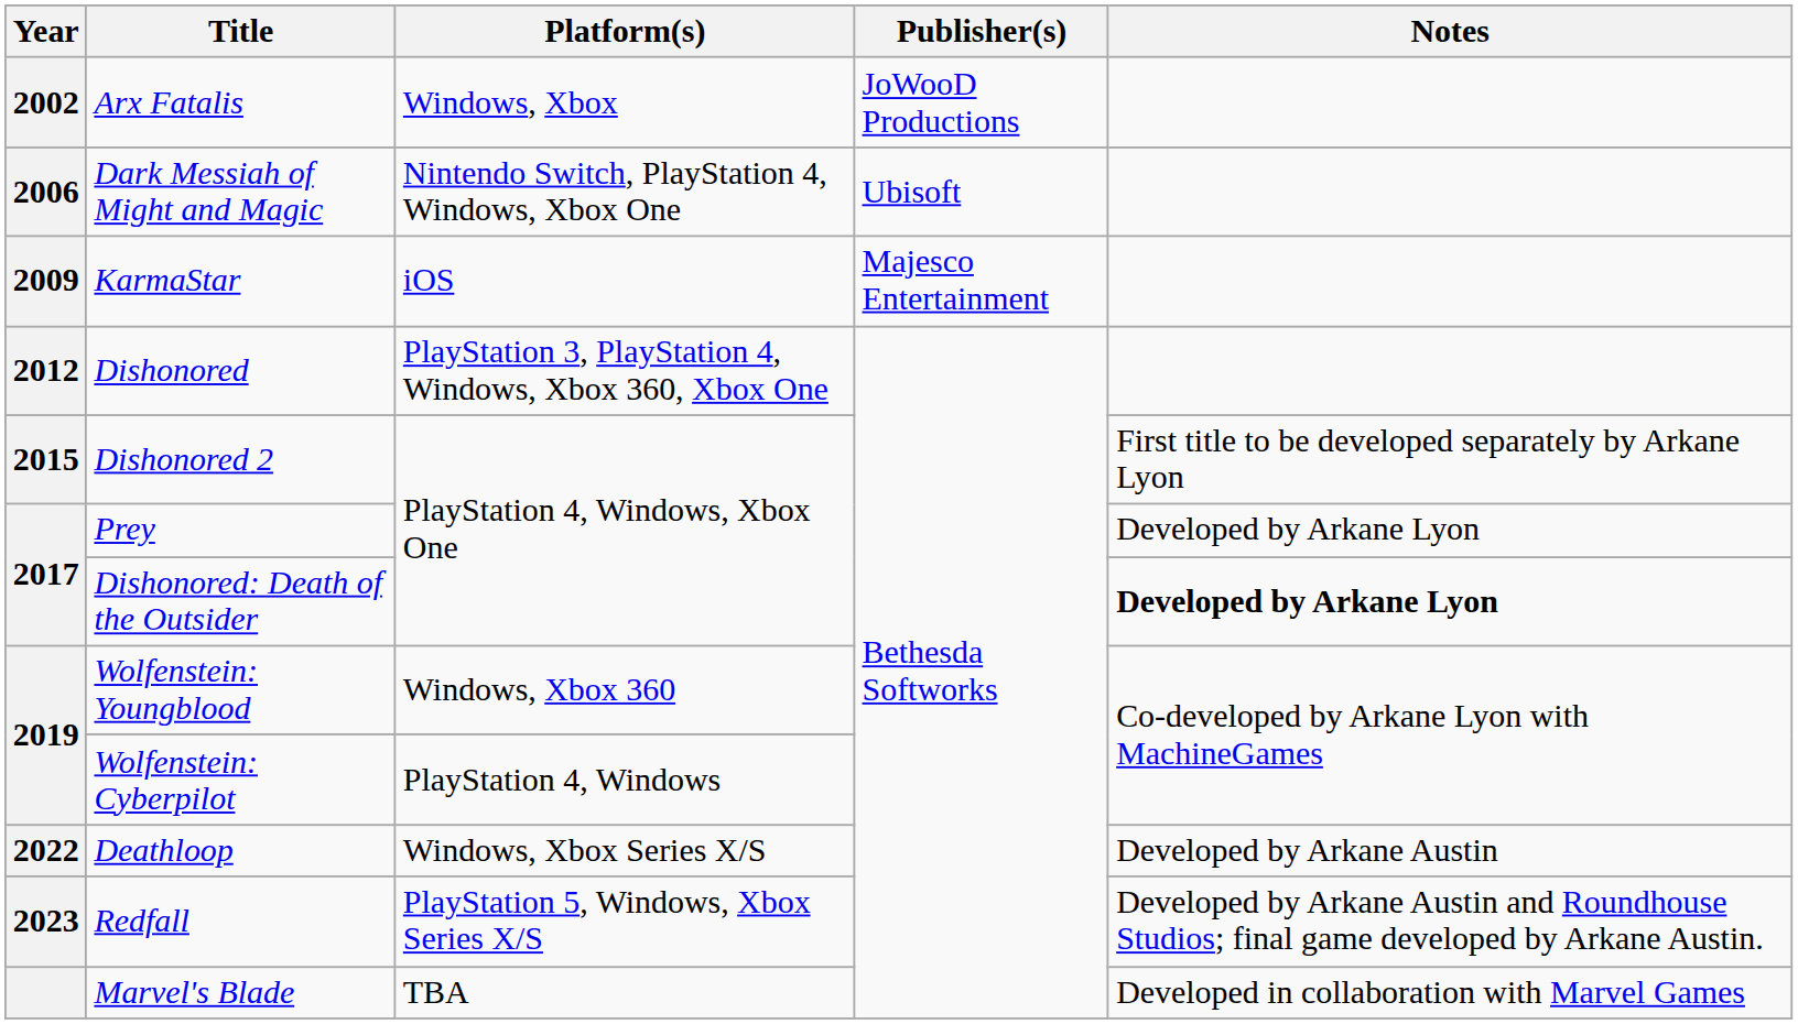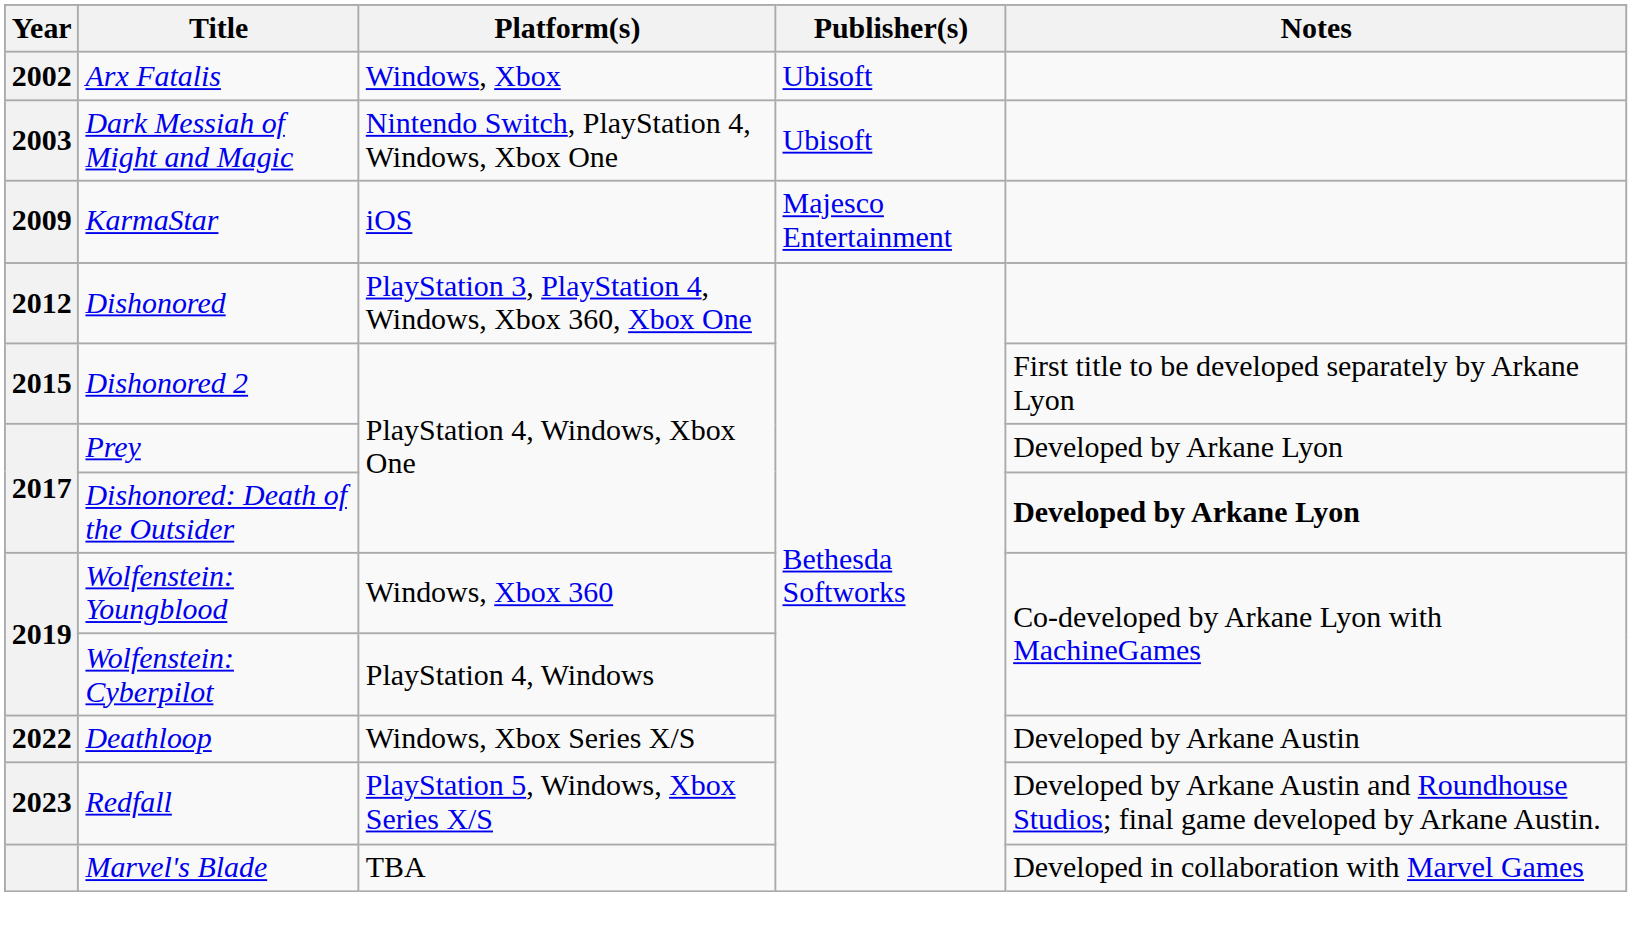 <table class="wikitable sortable plainrowheaders">
 <tr>
 <th scope="col">Year</th>
 <th scope="col">Title</th>
 <th scope="col">Platform(s)</th>
 <th scope="col">Publisher(s)</th>
 <th scope="col" class="unsortable">Notes</th>
 </tr>
 <tr>
 <th scope="row">2002</th>
 <td><em><a href='#'>Arx Fatalis</a></em></td>
 <td><a href='#'>Windows</a>, <a href='#'>Xbox</a></td>
-<td><a href='#'>JoWooD Productions</a></td>
+<td><a href='#'>Ubisoft</a></td>
 <td></td>
 </tr>
 <tr>
-<th scope="row">2006</th>
+<th scope="row">2003</th>
 <td><em><a href='#'>Dark Messiah of Might and Magic</a></em></td>
 <td><a href='#'>Nintendo Switch</a>, PlayStation 4, Windows, Xbox One</td>
 <td><a href='#'>Ubisoft</a></td>
 <td></td>
 </tr>
 <tr>
 <th scope="row">2009</th>
 <td><em><a href='#'>KarmaStar</a></em></td>
 <td><a href='#'>iOS</a></td>
 <td><a href='#'>Majesco Entertainment</a></td>
 <td></td>
 </tr>
 <tr>
 <th scope="row">2012</th>
 <td><em><a href='#'>Dishonored</a></em></td>
 <td><a href='#'>PlayStation 3</a>, <a href='#'>PlayStation 4</a>, Windows, Xbox 360, <a href='#'>Xbox One</a></td>
 <td rowspan="9"><a href='#'>Bethesda Softworks</a></td>
 <td></td>
 </tr>
 <tr>
 <th scope="row">2015</th>
 <td><em><a href='#'>Dishonored 2</a></em></td>
 <td rowspan="3">PlayStation 4, Windows, Xbox One</td>
 <td>First title to be developed separately by Arkane Lyon</td>
 </tr>
 <tr>
 <th scope="row" rowspan="2">2017</th>
 <td><em><a href='#'>Prey</a></em></td>
 <td>Developed by Arkane Lyon</td>
 </tr>
 <tr>
 <td><em><a href='#'>Dishonored: Death of the Outsider</a></em></td>
 <td><strong>Developed by Arkane Lyon</strong></td>
 </tr>
 <tr>
 <th scope="row" rowspan="2">2019</th>
 <td><em><a href='#'>Wolfenstein: Youngblood</a></em></td>
 <td>Windows, <a href='#'>Xbox 360</a></td>
 <td rowspan="2">Co-developed by Arkane Lyon with <a href='#'>MachineGames</a></td>
 </tr>
 <tr>
 <td><em><a href='#'>Wolfenstein: Cyberpilot</a></em></td>
 <td>PlayStation 4, Windows</td>
 </tr>
 <tr>
 <th scope="row">2022</th>
 <td><em><a href='#'>Deathloop</a></em></td>
 <td>Windows, Xbox Series X/S</td>
 <td>Developed by Arkane Austin</td>
 </tr>
 <tr>
 <th scope="row">2023</th>
 <td><em><a href='#'>Redfall</a></em></td>
 <td><a href='#'>PlayStation 5</a>, Windows, <a href='#'>Xbox Series X/S</a></td>
 <td>Developed by Arkane Austin and <a href='#'>Roundhouse Studios</a>; final game developed by Arkane Austin.</td>
 </tr>
 <tr>
 <th scope="row"></th>
 <td><em><a href='#'>Marvel's Blade</a></em></td>
 <td>TBA</td>
 <td>Developed in collaboration with <a href='#'>Marvel Games</a></td>
 </tr>
 </table>
